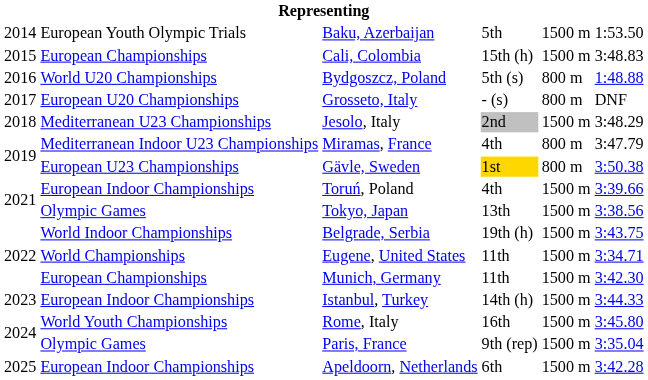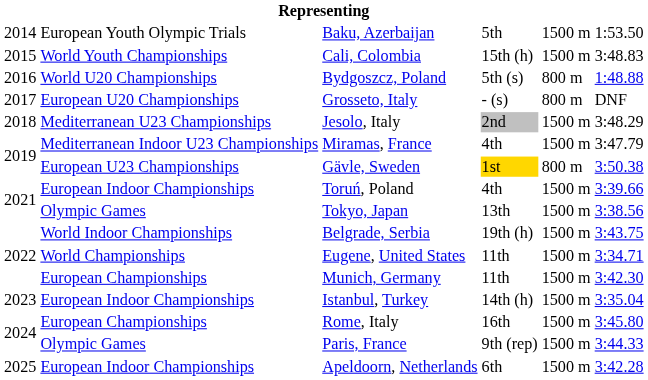 <table>
 <tr>
 <th colspan="6">Representing </th>
 </tr>
 <tr>
 <td>2014</td>
 <td>European Youth Olympic Trials</td>
 <td><a href='#'>Baku, Azerbaijan</a></td>
 <td>5th</td>
 <td>1500 m</td>
 <td>1:53.50</td>
 </tr>
 <tr>
 <td>2015</td>
-<td><a href='#'>European Championships</a></td>
+<td><a href='#'>World Youth Championships</a></td>
 <td><a href='#'>Cali, Colombia</a></td>
 <td>15th (h)</td>
 <td>1500 m</td>
 <td>3:48.83</td>
 </tr>
 <tr>
 <td>2016</td>
 <td><a href='#'>World U20 Championships</a></td>
 <td><a href='#'>Bydgoszcz, Poland</a></td>
 <td>5th (s)</td>
 <td>800 m</td>
 <td><a href='#'>1:48.88</a></td>
 </tr>
 <tr>
 <td>2017</td>
 <td><a href='#'>European U20 Championships</a></td>
 <td><a href='#'>Grosseto, Italy</a></td>
 <td>- (s)</td>
 <td>800 m</td>
 <td>DNF</td>
 </tr>
 <tr>
 <td>2018</td>
 <td><a href='#'>Mediterranean U23 Championships</a></td>
 <td><a href='#'>Jesolo</a>, Italy</td>
 <td bgcolor=silver>2nd</td>
 <td>1500 m</td>
 <td>3:48.29</td>
 </tr>
 <tr>
 <td rowspan=2>2019</td>
 <td><a href='#'>Mediterranean Indoor U23 Championships</a></td>
 <td><a href='#'>Miramas</a>, <a href='#'>France</a></td>
 <td>4th</td>
-<td>800 m</td>
+<td>1500 m</td>
 <td>3:47.79</td>
 </tr>
 <tr>
 <td><a href='#'>European U23 Championships</a></td>
 <td><a href='#'>Gävle, Sweden</a></td>
 <td bgcolor=gold>1st</td>
 <td>800 m</td>
 <td><a href='#'>3:50.38</a></td>
 </tr>
 <tr>
 <td rowspan=2>2021</td>
 <td><a href='#'>European Indoor Championships</a></td>
 <td><a href='#'>Toruń</a>, Poland</td>
 <td>4th</td>
 <td>1500 m</td>
 <td><a href='#'>3:39.66</a></td>
 </tr>
 <tr>
 <td><a href='#'>Olympic Games</a></td>
 <td><a href='#'>Tokyo, Japan</a></td>
 <td>13th</td>
 <td>1500 m</td>
 <td><a href='#'>3:38.56</a></td>
 </tr>
 <tr>
 <td rowspan=3>2022</td>
 <td><a href='#'>World Indoor Championships</a></td>
 <td><a href='#'>Belgrade, Serbia</a></td>
 <td>19th (h)</td>
 <td>1500 m</td>
 <td><a href='#'>3:43.75</a></td>
 </tr>
 <tr>
 <td><a href='#'>World Championships</a></td>
 <td><a href='#'>Eugene</a>, <a href='#'>United States</a></td>
 <td>11th</td>
 <td>1500 m</td>
 <td><a href='#'>3:34.71</a></td>
 </tr>
 <tr>
 <td><a href='#'>European Championships</a></td>
 <td><a href='#'>Munich, Germany</a></td>
 <td>11th</td>
 <td>1500 m</td>
 <td><a href='#'>3:42.30</a></td>
 </tr>
 <tr>
 <td>2023</td>
 <td><a href='#'>European Indoor Championships</a></td>
 <td><a href='#'>Istanbul</a>, <a href='#'>Turkey</a></td>
 <td>14th (h)</td>
 <td>1500 m</td>
-<td><a href='#'>3:44.33</a></td>
+<td><a href='#'>3:35.04</a></td>
 </tr>
 <tr>
 <td rowspan=2>2024</td>
-<td><a href='#'>World Youth Championships</a></td>
+<td><a href='#'>European Championships</a></td>
 <td><a href='#'>Rome</a>, Italy</td>
 <td>16th</td>
 <td>1500 m</td>
 <td><a href='#'>3:45.80</a></td>
 </tr>
 <tr>
 <td><a href='#'>Olympic Games</a></td>
 <td><a href='#'>Paris, France</a></td>
 <td>9th (rep)</td>
 <td>1500 m</td>
-<td><a href='#'>3:35.04</a></td>
+<td><a href='#'>3:44.33</a></td>
 </tr>
 <tr>
 <td>2025</td>
 <td><a href='#'>European Indoor Championships</a></td>
 <td><a href='#'>Apeldoorn</a>, <a href='#'>Netherlands</a></td>
 <td>6th</td>
 <td>1500 m   </td>
 <td><a href='#'>3:42.28</a></td>
 </tr>
 </table>
